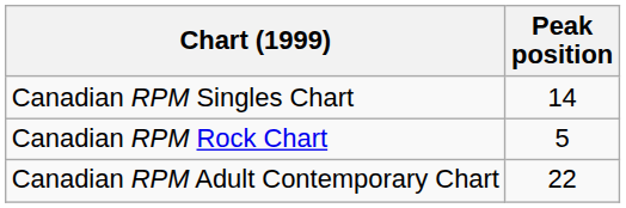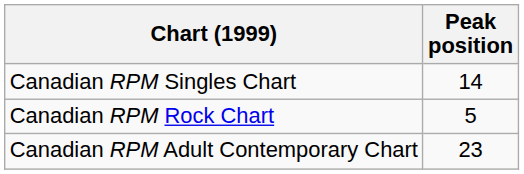 <table class="wikitable sortable">
 <tr>
 <th>Chart (1999)</th>
 <th>Peak<br>position</th>
 </tr>
 <tr>
 <td>Canadian <em>RPM</em> Singles Chart</td>
 <td align="center">14</td>
 </tr>
 <tr>
 <td>Canadian <em>RPM</em> <a href='#'>Rock Chart</a></td>
 <td align="center">5</td>
 </tr>
 <tr>
 <td>Canadian <em>RPM</em> Adult Contemporary Chart</td>
-<td align="center">22</td>
+<td align="center">23</td>
 </tr>
 </table>
